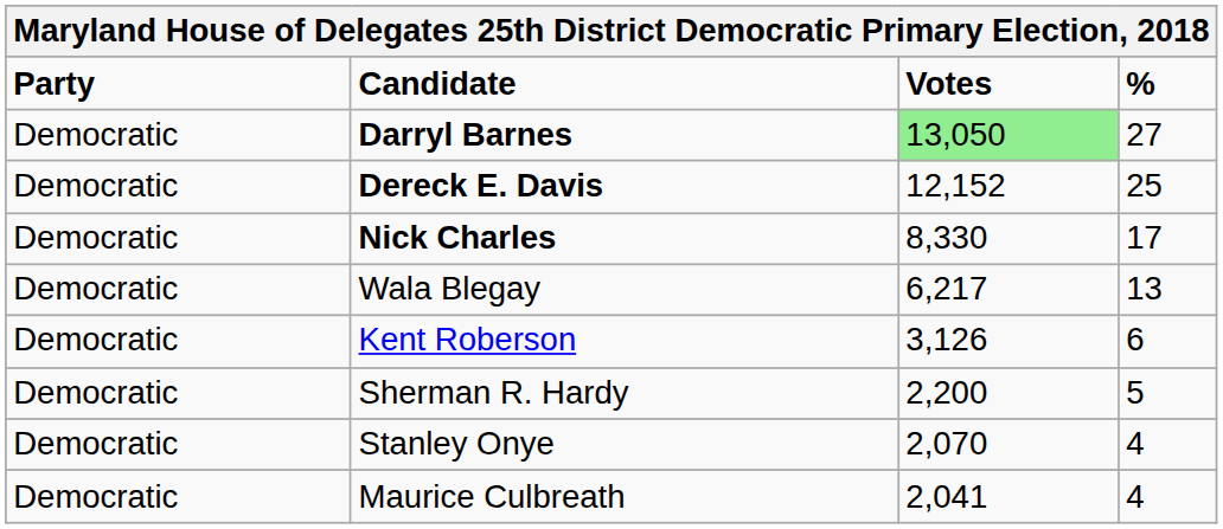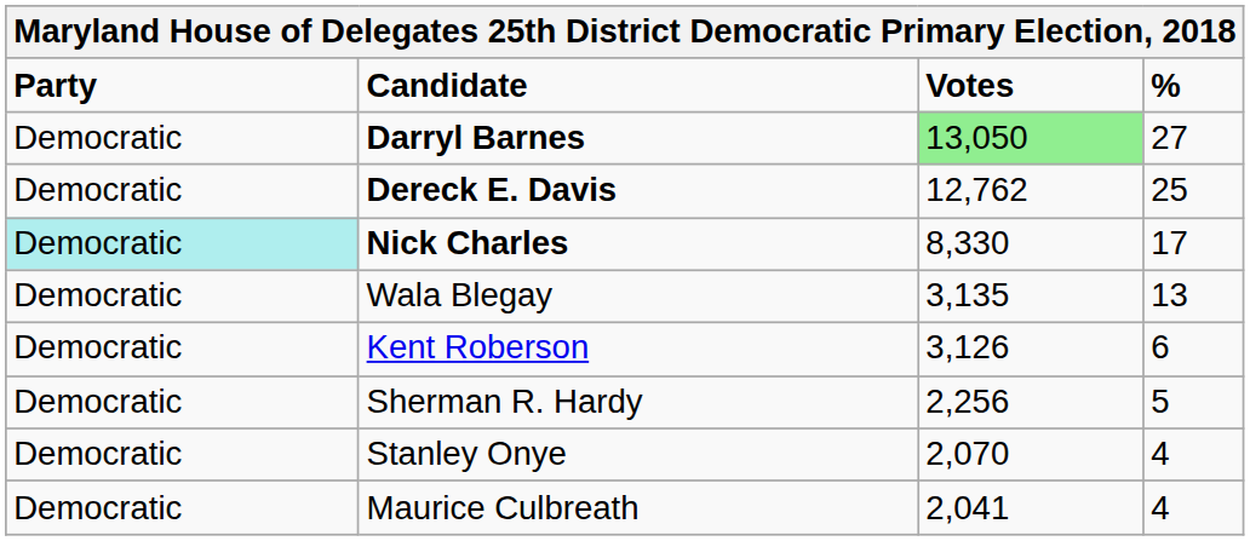 <table class="wikitable">
 <tr>
 <th colspan="4">Maryland House of Delegates 25th District Democratic Primary Election, 2018</th>
 </tr>
 <tr>
 <td><strong>Party</strong></td>
 <td><strong>Candidate</strong></td>
 <td><strong>Votes</strong></td>
 <td><strong>%</strong></td>
 </tr>
 <tr>
 <td>Democratic</td>
 <td><strong>Darryl Barnes</strong></td>
 <td style="background: lightgreen;">13,050</td>
 <td>27</td>
 </tr>
 <tr>
 <td>Democratic</td>
 <td><strong>Dereck E. Davis</strong></td>
-<td>12,152</td>
+<td>12,762</td>
 <td>25</td>
 </tr>
 <tr>
-<td>Democratic</td>
+<td style="background: paleturquoise;">Democratic</td>
 <td><strong>Nick Charles</strong></td>
 <td>8,330</td>
 <td>17</td>
 </tr>
 <tr>
 <td>Democratic</td>
 <td>Wala Blegay</td>
-<td>6,217</td>
+<td>3,135</td>
 <td>13</td>
 </tr>
 <tr>
 <td>Democratic</td>
 <td><a href='#'>Kent Roberson</a></td>
 <td>3,126</td>
 <td>6</td>
 </tr>
 <tr>
 <td>Democratic</td>
 <td>Sherman R. Hardy</td>
-<td>2,200</td>
+<td>2,256</td>
 <td>5</td>
 </tr>
 <tr>
 <td>Democratic</td>
 <td>Stanley Onye</td>
 <td>2,070</td>
 <td>4</td>
 </tr>
 <tr>
 <td>Democratic</td>
 <td>Maurice Culbreath</td>
 <td>2,041</td>
 <td>4</td>
 </tr>
 </table>
